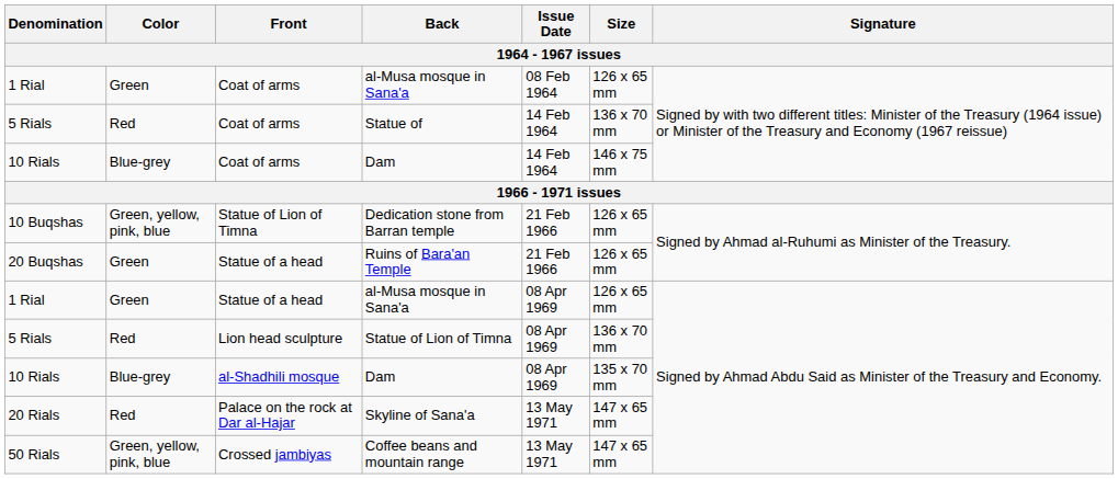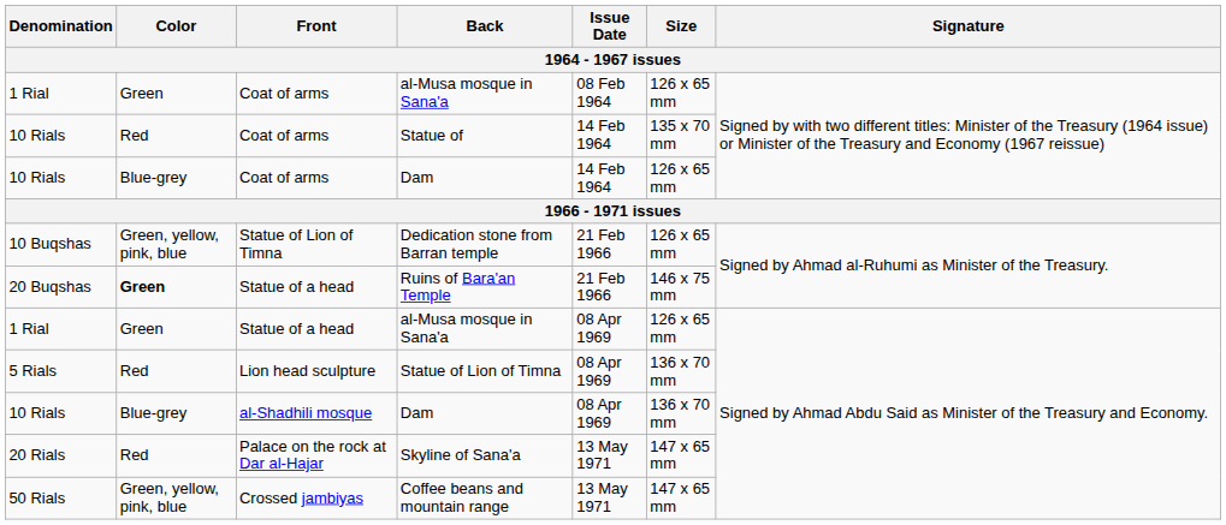 <table class="wikitable">
 <tr>
 <th>Denomination</th>
 <th>Color</th>
 <th>Front</th>
 <th>Back</th>
 <th>Issue Date</th>
 <th>Size</th>
 <th>Signature</th>
 </tr>
 <tr>
 <th colspan="7">1964 - 1967 issues</th>
 </tr>
 <tr>
 <td>1 Rial</td>
 <td>Green</td>
 <td>Coat of arms</td>
 <td>al-Musa mosque in <a href='#'>Sana'a</a></td>
 <td>08 Feb 1964</td>
 <td>126 x 65 mm</td>
 <td rowspan="3">Signed by  with two different titles: Minister of the Treasury (1964 issue) or Minister of the Treasury and Economy (1967 reissue)</td>
 </tr>
 <tr>
-<td>5 Rials</td>
+<td>10 Rials</td>
 <td>Red</td>
 <td>Coat of arms</td>
 <td>Statue of </td>
 <td>14 Feb 1964</td>
-<td>136 x 70 mm</td>
+<td>135 x 70 mm</td>
 </tr>
 <tr>
 <td>10 Rials</td>
 <td>Blue-grey</td>
 <td>Coat of arms</td>
 <td>Dam</td>
 <td>14 Feb 1964</td>
-<td>146 x 75 mm</td>
+<td>126 x 65 mm</td>
 </tr>
 <tr>
 <th colspan="7">1966 - 1971 issues</th>
 </tr>
 <tr>
 <td>10 Buqshas</td>
 <td>Green, yellow, pink, blue</td>
 <td>Statue of Lion of Timna</td>
 <td>Dedication stone from Barran temple</td>
 <td>21 Feb 1966</td>
 <td>126 x 65 mm</td>
 <td rowspan="2">Signed by Ahmad al-Ruhumi as Minister of the Treasury.</td>
 </tr>
 <tr>
 <td>20 Buqshas</td>
-<td>Green</td>
+<td><strong>Green</strong></td>
 <td>Statue of a head</td>
 <td>Ruins of <a href='#'>Bara'an Temple</a></td>
 <td>21 Feb 1966</td>
-<td>126 x 65 mm</td>
+<td>146 x 75 mm</td>
 </tr>
 <tr>
 <td>1 Rial</td>
 <td>Green</td>
 <td>Statue of a head</td>
 <td>al-Musa mosque in Sana'a</td>
 <td>08 Apr 1969</td>
 <td>126 x 65 mm</td>
 <td rowspan="5">Signed by Ahmad Abdu Said as Minister of the Treasury and Economy.</td>
 </tr>
 <tr>
 <td>5 Rials</td>
 <td>Red</td>
 <td>Lion head sculpture</td>
 <td>Statue of Lion of Timna</td>
 <td>08 Apr 1969</td>
 <td>136 x 70 mm</td>
 </tr>
 <tr>
 <td>10 Rials</td>
 <td>Blue-grey</td>
 <td><a href='#'>al-Shadhili mosque</a></td>
 <td>Dam</td>
 <td>08 Apr 1969</td>
-<td>135 x 70 mm</td>
+<td>136 x 70 mm</td>
 </tr>
 <tr>
 <td>20 Rials</td>
 <td>Red</td>
 <td>Palace on the rock at <a href='#'>Dar al-Hajar</a></td>
 <td>Skyline of Sana'a</td>
 <td>13 May 1971</td>
 <td>147 x 65 mm</td>
 </tr>
 <tr>
 <td>50 Rials</td>
 <td>Green, yellow, pink, blue</td>
 <td>Crossed <a href='#'>jambiyas</a></td>
 <td>Coffee beans and mountain range</td>
 <td>13 May 1971</td>
 <td>147 x 65 mm</td>
 </tr>
 </table>
